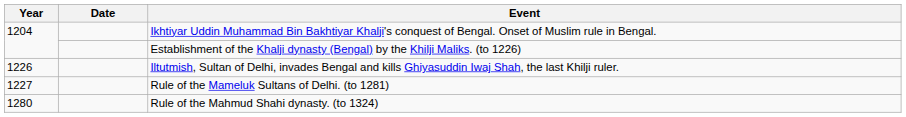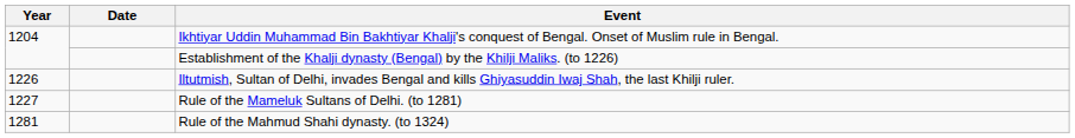 <table class="wikitable" width="100%">
 <tr>
 <th style="width:6%">Year</th>
 <th style="width:10%">Date</th>
 <th>Event</th>
 </tr>
 <tr>
 <td rowspan="2" valign="top">1204</td>
 <td></td>
 <td><a href='#'>Ikhtiyar Uddin Muhammad Bin Bakhtiyar Khalji</a>'s conquest of Bengal. Onset of Muslim rule in Bengal.</td>
 </tr>
 <tr>
 <td></td>
 <td>Establishment of the <a href='#'>Khalji dynasty (Bengal)</a> by the <a href='#'>Khilji Maliks</a>. (to 1226)</td>
 </tr>
 <tr>
 <td>1226</td>
 <td></td>
 <td><a href='#'>Iltutmish</a>, Sultan of Delhi, invades Bengal and kills <a href='#'>Ghiyasuddin Iwaj Shah</a>, the last Khilji ruler.</td>
 </tr>
 <tr>
 <td>1227</td>
 <td></td>
 <td>Rule of the <a href='#'>Mameluk</a> Sultans of Delhi. (to 1281)</td>
 </tr>
 <tr>
-<td>1280</td>
+<td>1281</td>
 <td></td>
 <td>Rule of the Mahmud Shahi dynasty. (to 1324)</td>
 </tr>
 </table>
